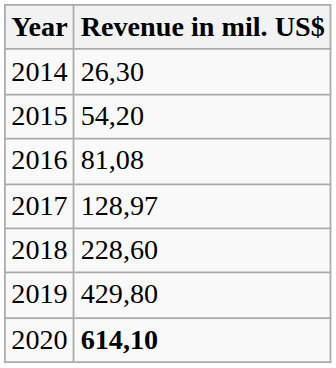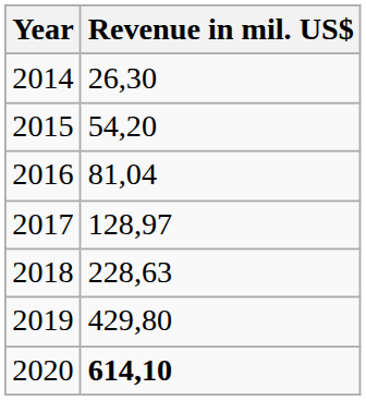 <table class="wikitable">
 <tr>
 <th>Year</th>
 <th>Revenue in mil. US$</th>
 </tr>
 <tr>
 <td>2014</td>
 <td>26,30</td>
 </tr>
 <tr>
 <td>2015</td>
 <td>54,20</td>
 </tr>
 <tr>
 <td>2016</td>
-<td>81,08</td>
+<td>81,04</td>
 </tr>
 <tr>
 <td>2017</td>
 <td>128,97</td>
 </tr>
 <tr>
 <td>2018</td>
-<td>228,60</td>
+<td>228,63</td>
 </tr>
 <tr>
 <td>2019</td>
 <td>429,80</td>
 </tr>
 <tr>
 <td>2020</td>
 <td><strong>614,10</strong></td>
 </tr>
 </table>
